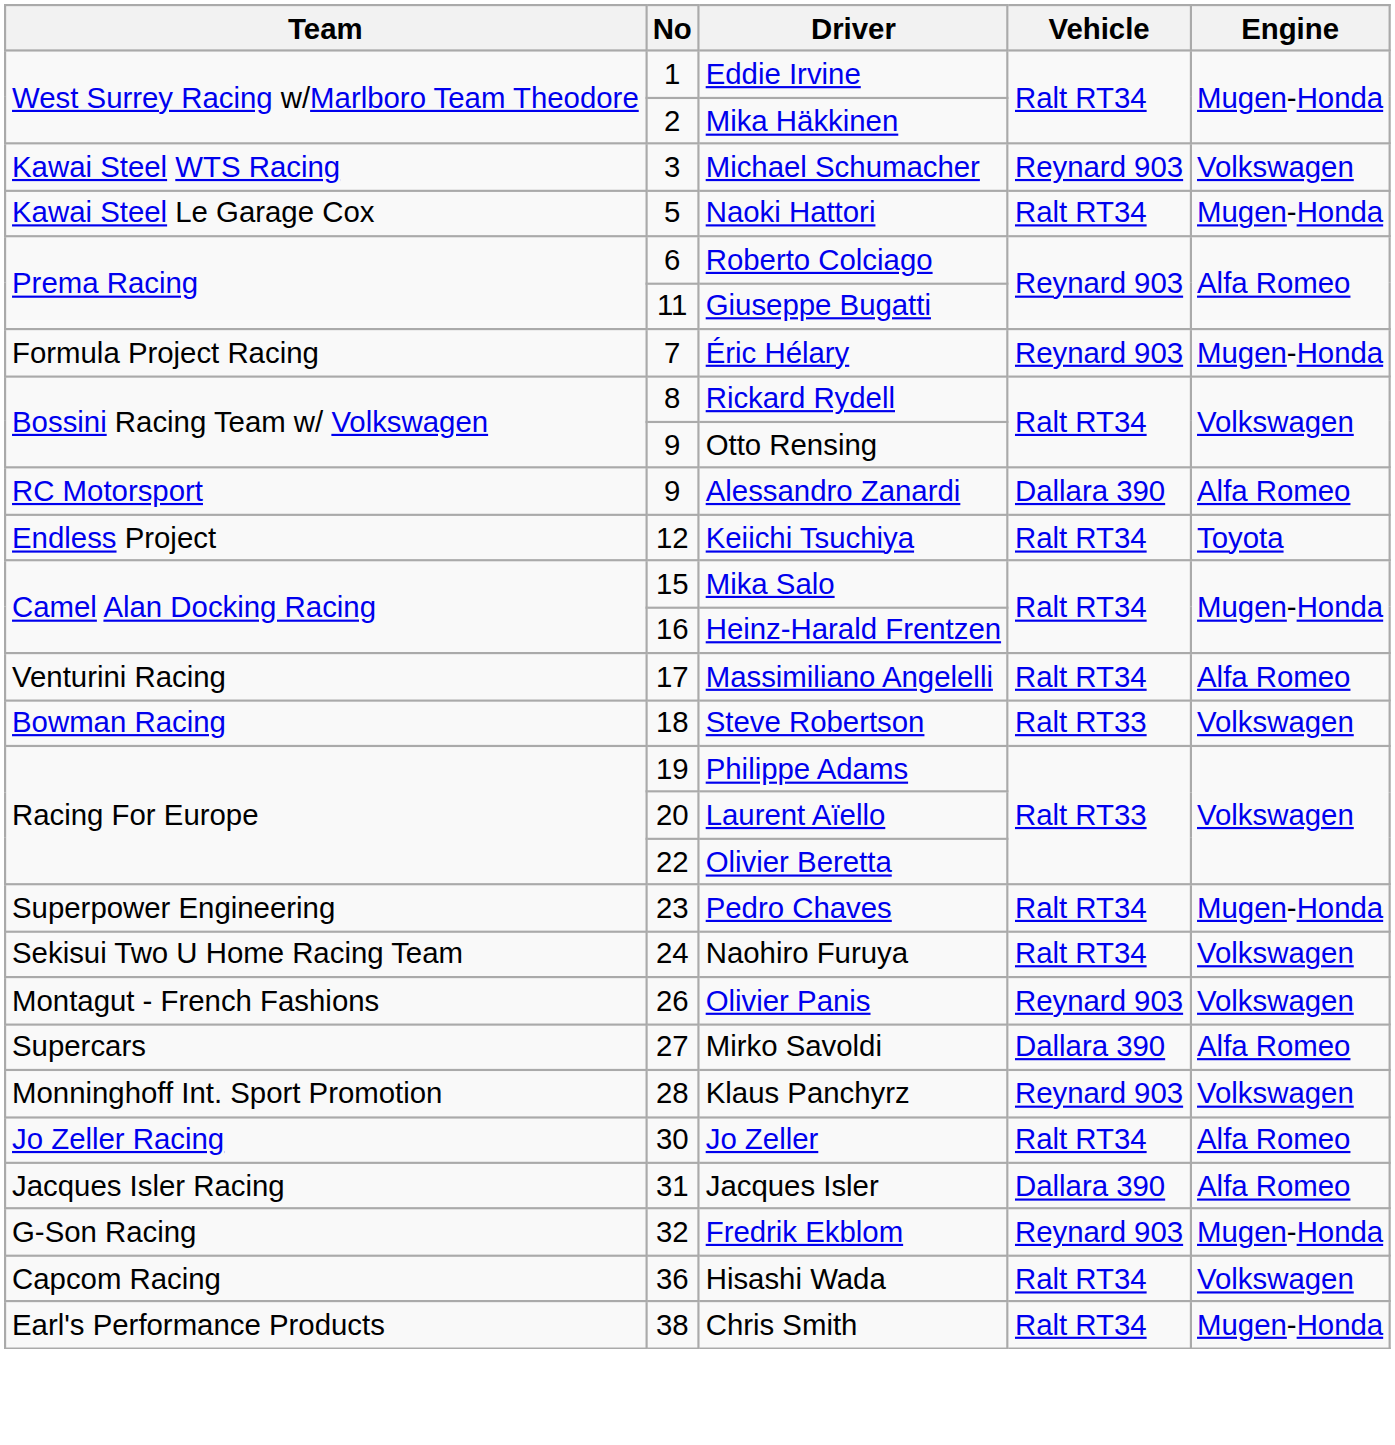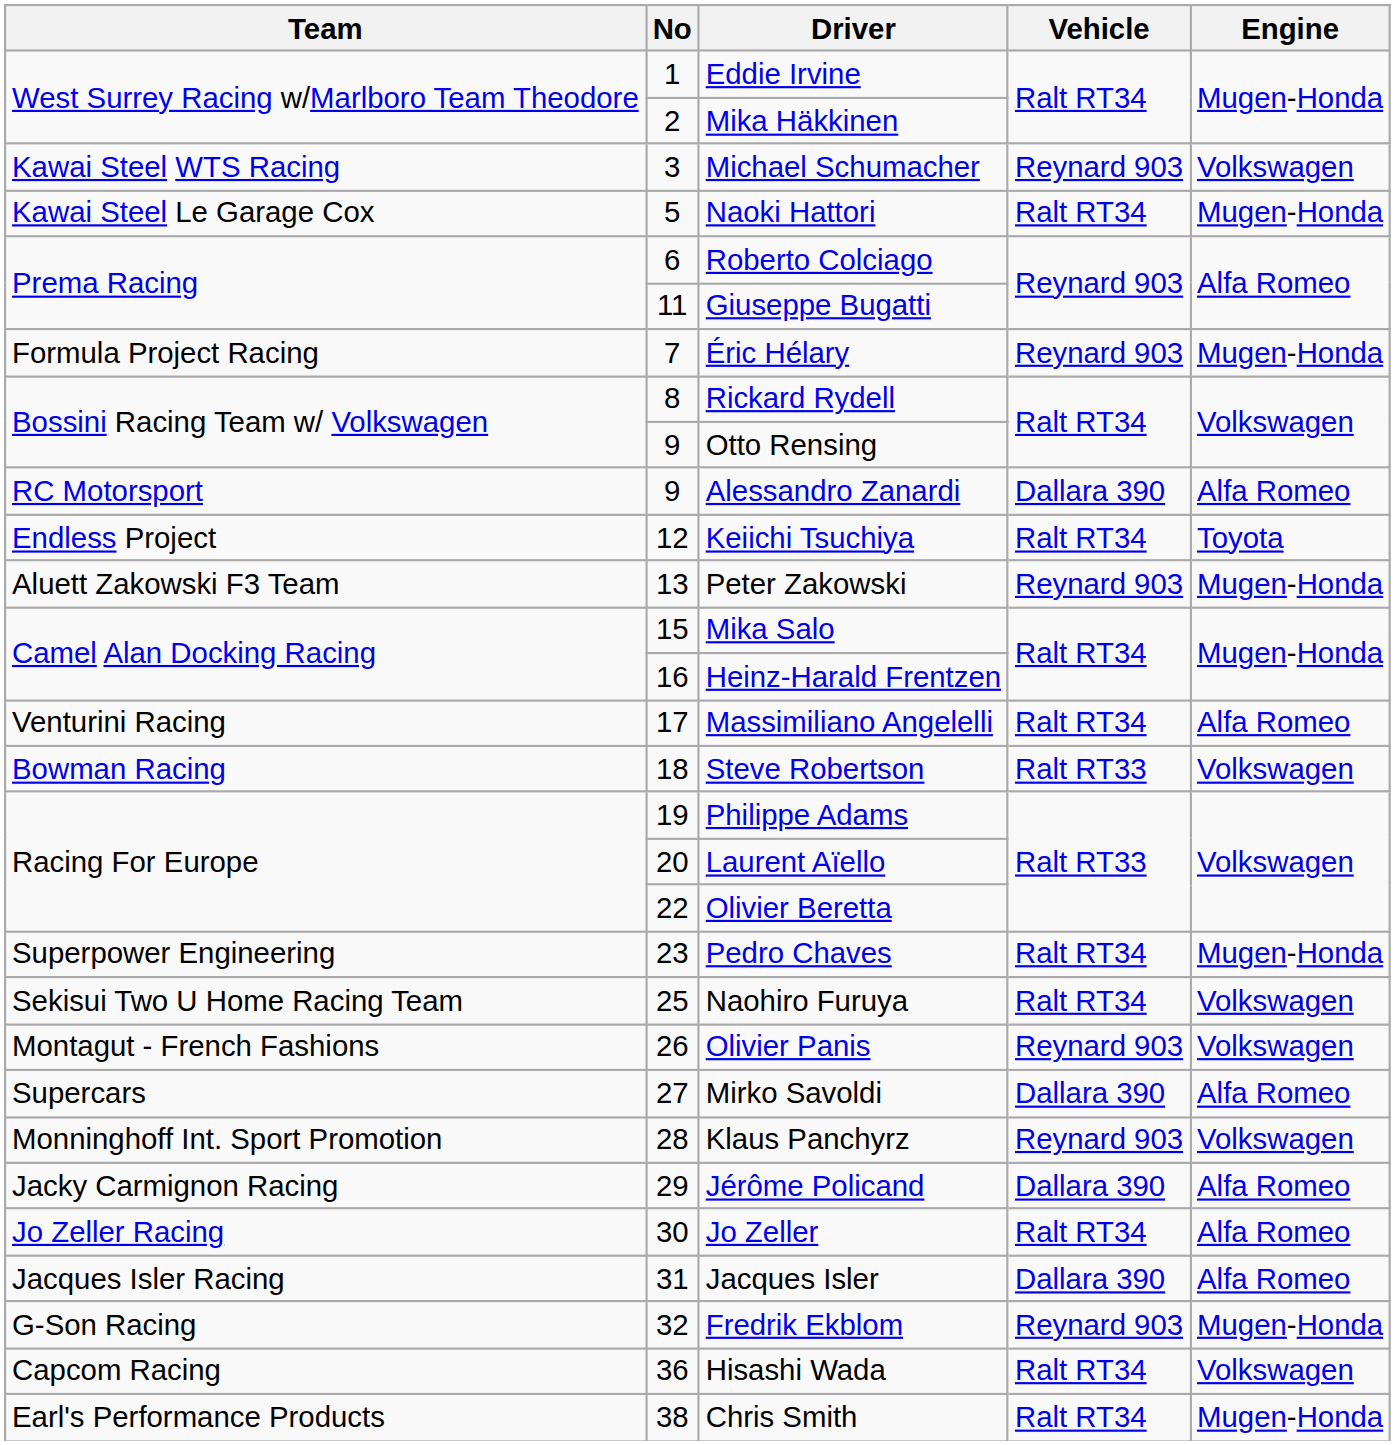 <table class="wikitable" style="font-size: 85%;">
 <tr>
 <th>Team</th>
 <th>No</th>
 <th>Driver</th>
 <th>Vehicle</th>
 <th>Engine</th>
 </tr>
 <tr>
 <td rowspan=2> <a href='#'>West Surrey Racing</a> w/<a href='#'>Marlboro Team Theodore</a></td>
 <td align=center>1</td>
 <td> <a href='#'>Eddie Irvine</a></td>
 <td rowspan=2><a href='#'>Ralt RT34</a></td>
 <td rowspan=2><a href='#'>Mugen</a>-<a href='#'>Honda</a></td>
 </tr>
 <tr>
 <td align=center>2</td>
 <td> <a href='#'>Mika Häkkinen</a></td>
 </tr>
 <tr>
 <td> <a href='#'>Kawai Steel</a> <a href='#'>WTS Racing</a></td>
 <td align=center>3</td>
 <td> <a href='#'>Michael Schumacher</a></td>
 <td><a href='#'>Reynard 903</a></td>
 <td><a href='#'>Volkswagen</a></td>
 </tr>
 <tr>
 <td> <a href='#'>Kawai Steel</a> Le Garage Cox</td>
 <td align=center>5</td>
 <td> <a href='#'>Naoki Hattori</a></td>
 <td><a href='#'>Ralt RT34</a></td>
 <td><a href='#'>Mugen</a>-<a href='#'>Honda</a></td>
 </tr>
 <tr>
 <td rowspan=2> <a href='#'>Prema Racing</a></td>
 <td align=center>6</td>
 <td> <a href='#'>Roberto Colciago</a></td>
 <td rowspan=2><a href='#'>Reynard 903</a></td>
 <td rowspan=2><a href='#'>Alfa Romeo</a></td>
 </tr>
 <tr>
 <td align=center>11</td>
 <td> <a href='#'>Giuseppe Bugatti</a></td>
 </tr>
 <tr>
 <td> Formula Project Racing</td>
 <td align=center>7</td>
 <td> <a href='#'>Éric Hélary</a></td>
 <td><a href='#'>Reynard 903</a></td>
 <td><a href='#'>Mugen</a>-<a href='#'>Honda</a></td>
 </tr>
 <tr>
 <td rowspan=2> <a href='#'>Bossini</a> Racing Team w/ <a href='#'>Volkswagen</a></td>
 <td align=center>8</td>
 <td> <a href='#'>Rickard Rydell</a></td>
 <td rowspan=2><a href='#'>Ralt RT34</a></td>
 <td rowspan=2><a href='#'>Volkswagen</a></td>
 </tr>
 <tr>
 <td align=center>9</td>
 <td> Otto Rensing</td>
 </tr>
 <tr>
 <td> <a href='#'>RC Motorsport</a></td>
 <td align=center>9</td>
 <td> <a href='#'>Alessandro Zanardi</a></td>
 <td><a href='#'>Dallara 390</a></td>
 <td><a href='#'>Alfa Romeo</a></td>
 </tr>
 <tr>
 <td> <a href='#'>Endless</a> Project</td>
 <td align=center>12</td>
 <td> <a href='#'>Keiichi Tsuchiya</a></td>
 <td><a href='#'>Ralt RT34</a></td>
 <td><a href='#'>Toyota</a></td>
 </tr>
 <tr>
+<td> Aluett Zakowski F3 Team</td>
+<td align=center>13</td>
+<td> Peter Zakowski</td>
+<td><a href='#'>Reynard 903</a></td>
+<td><a href='#'>Mugen</a>-<a href='#'>Honda</a></td>
+</tr>
+<tr>
 <td rowspan=2> <a href='#'>Camel</a> <a href='#'>Alan Docking Racing</a></td>
 <td align=center>15</td>
 <td> <a href='#'>Mika Salo</a></td>
 <td rowspan=2><a href='#'>Ralt RT34</a></td>
 <td rowspan=2><a href='#'>Mugen</a>-<a href='#'>Honda</a></td>
 </tr>
 <tr>
 <td align=center>16</td>
 <td> <a href='#'>Heinz-Harald Frentzen</a></td>
 </tr>
 <tr>
 <td> Venturini Racing</td>
 <td align=center>17</td>
 <td> <a href='#'>Massimiliano Angelelli</a></td>
 <td><a href='#'>Ralt RT34</a></td>
 <td><a href='#'>Alfa Romeo</a></td>
 </tr>
 <tr>
 <td> <a href='#'>Bowman Racing</a></td>
 <td align=center>18</td>
 <td> <a href='#'>Steve Robertson</a></td>
 <td><a href='#'>Ralt RT33</a></td>
 <td><a href='#'>Volkswagen</a></td>
 </tr>
 <tr>
 <td rowspan=3> Racing For Europe</td>
 <td align=center>19</td>
 <td> <a href='#'>Philippe Adams</a></td>
 <td rowspan=3><a href='#'>Ralt RT33</a></td>
 <td rowspan=3><a href='#'>Volkswagen</a></td>
 </tr>
 <tr>
 <td align=center>20</td>
 <td> <a href='#'>Laurent Aïello</a></td>
 </tr>
 <tr>
 <td align=center>22</td>
 <td> <a href='#'>Olivier Beretta</a></td>
 </tr>
 <tr>
 <td> Superpower Engineering</td>
 <td align=center>23</td>
 <td> <a href='#'>Pedro Chaves</a></td>
 <td><a href='#'>Ralt RT34</a></td>
 <td><a href='#'>Mugen</a>-<a href='#'>Honda</a></td>
 </tr>
 <tr>
 <td> Sekisui Two U Home Racing Team</td>
-<td align=center>24</td>
+<td align=center>25</td>
 <td> Naohiro Furuya</td>
 <td><a href='#'>Ralt RT34</a></td>
 <td><a href='#'>Volkswagen</a></td>
 </tr>
 <tr>
 <td> Montagut - French Fashions</td>
 <td align=center>26</td>
 <td> <a href='#'>Olivier Panis</a></td>
 <td><a href='#'>Reynard 903</a></td>
 <td><a href='#'>Volkswagen</a></td>
 </tr>
 <tr>
 <td> Supercars</td>
 <td align=center>27</td>
 <td> Mirko Savoldi</td>
 <td><a href='#'>Dallara 390</a></td>
 <td><a href='#'>Alfa Romeo</a></td>
 </tr>
 <tr>
 <td> Monninghoff Int. Sport Promotion</td>
 <td align=center>28</td>
 <td> Klaus Panchyrz</td>
 <td><a href='#'>Reynard 903</a></td>
 <td><a href='#'>Volkswagen</a></td>
+</tr>
+<tr>
+<td> Jacky Carmignon Racing</td>
+<td align=center>29</td>
+<td> <a href='#'>Jérôme Policand</a></td>
+<td><a href='#'>Dallara 390</a></td>
+<td><a href='#'>Alfa Romeo</a></td>
 </tr>
 <tr>
 <td> <a href='#'>Jo Zeller Racing</a></td>
 <td align=center>30</td>
 <td> <a href='#'>Jo Zeller</a></td>
 <td><a href='#'>Ralt RT34</a></td>
 <td><a href='#'>Alfa Romeo</a></td>
 </tr>
 <tr>
 <td> Jacques Isler Racing</td>
 <td align=center>31</td>
 <td> Jacques Isler</td>
 <td><a href='#'>Dallara 390</a></td>
 <td><a href='#'>Alfa Romeo</a></td>
 </tr>
 <tr>
 <td> G-Son Racing</td>
 <td align=center>32</td>
 <td> <a href='#'>Fredrik Ekblom</a></td>
 <td><a href='#'>Reynard 903</a></td>
 <td><a href='#'>Mugen</a>-<a href='#'>Honda</a></td>
 </tr>
 <tr>
 <td> Capcom Racing</td>
 <td align=center>36</td>
 <td> Hisashi Wada</td>
 <td><a href='#'>Ralt RT34</a></td>
 <td><a href='#'>Volkswagen</a></td>
 </tr>
 <tr>
 <td> Earl's Performance Products</td>
 <td align=center>38</td>
 <td> Chris Smith</td>
 <td><a href='#'>Ralt RT34</a></td>
 <td><a href='#'>Mugen</a>-<a href='#'>Honda</a></td>
 </tr>
 </table>
